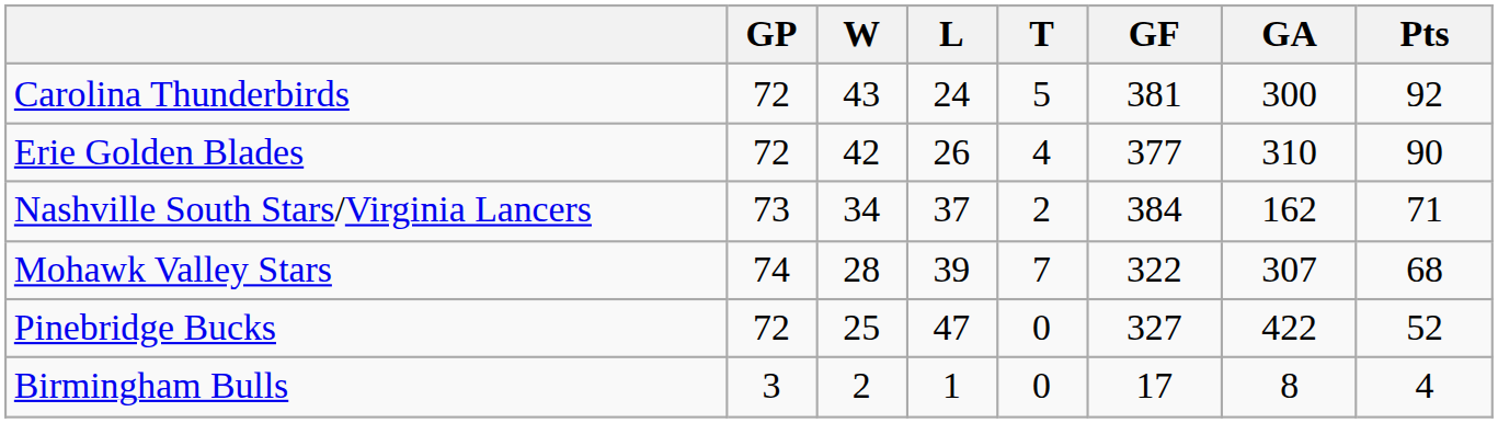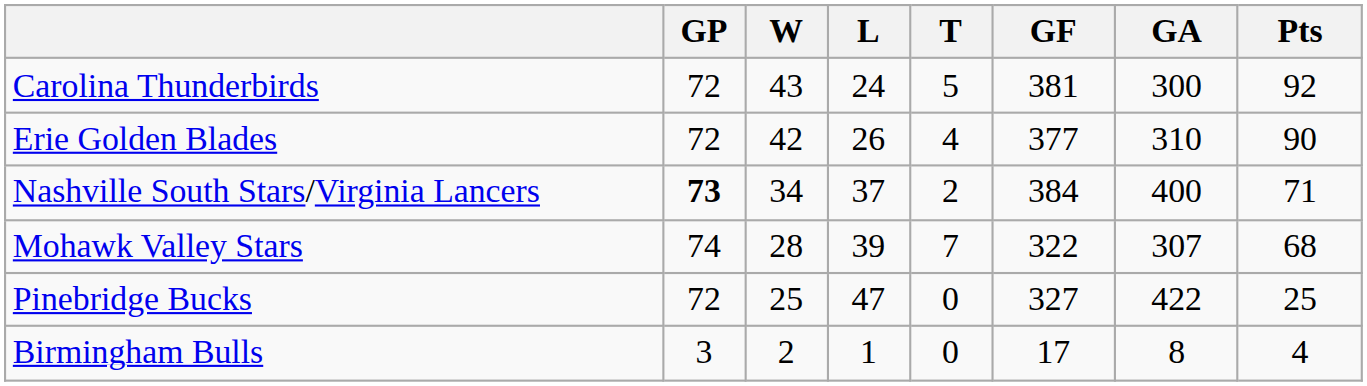 <table class="wikitable">
 <tr>
 <th width="40%"></th>
 <th width="5%">GP</th>
 <th width="5%">W</th>
 <th width="5%">L</th>
 <th width="5%">T</th>
 <th width="7.5%">GF</th>
 <th width="7.5%">GA</th>
 <th width="7.5%">Pts</th>
 </tr>
 <tr align="center">
 <td align="left"><a href='#'>Carolina Thunderbirds</a></td>
 <td>72</td>
 <td>43</td>
 <td>24</td>
 <td>5</td>
 <td>381</td>
 <td>300</td>
 <td>92</td>
 </tr>
 <tr align="center">
 <td align="left"><a href='#'>Erie Golden Blades</a></td>
 <td>72</td>
 <td>42</td>
 <td>26</td>
 <td>4</td>
 <td>377</td>
 <td>310</td>
 <td>90</td>
 </tr>
 <tr align="center">
 <td align="left"><a href='#'>Nashville South Stars</a>/<a href='#'>Virginia Lancers</a></td>
-<td>73</td>
+<td><strong>73</strong></td>
 <td>34</td>
 <td>37</td>
 <td>2</td>
 <td>384</td>
-<td>162</td>
+<td>400</td>
 <td>71</td>
 </tr>
 <tr align="center">
 <td align="left"><a href='#'>Mohawk Valley Stars</a></td>
 <td>74</td>
 <td>28</td>
 <td>39</td>
 <td>7</td>
 <td>322</td>
 <td>307</td>
 <td>68</td>
 </tr>
 <tr align="center">
 <td align="left"><a href='#'>Pinebridge Bucks</a></td>
 <td>72</td>
 <td>25</td>
 <td>47</td>
 <td>0</td>
 <td>327</td>
 <td>422</td>
-<td>52</td>
+<td>25</td>
 </tr>
 <tr align="center">
 <td align="left"><a href='#'>Birmingham Bulls</a></td>
 <td>3</td>
 <td>2</td>
 <td>1</td>
 <td>0</td>
 <td>17</td>
 <td>8</td>
 <td>4</td>
 </tr>
 </table>
